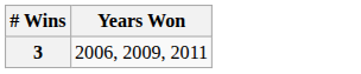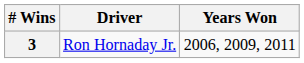 <table class="wikitable" style="font-size: 95%;">
 <tr>
 <th># Wins</th>
+<th>Driver</th>
 <th>Years Won</th>
 </tr>
 <tr>
 <th>3</th>
+<td><a href='#'>Ron Hornaday Jr.</a></td>
 <td>2006, 2009, 2011</td>
 </tr>
 </table>
